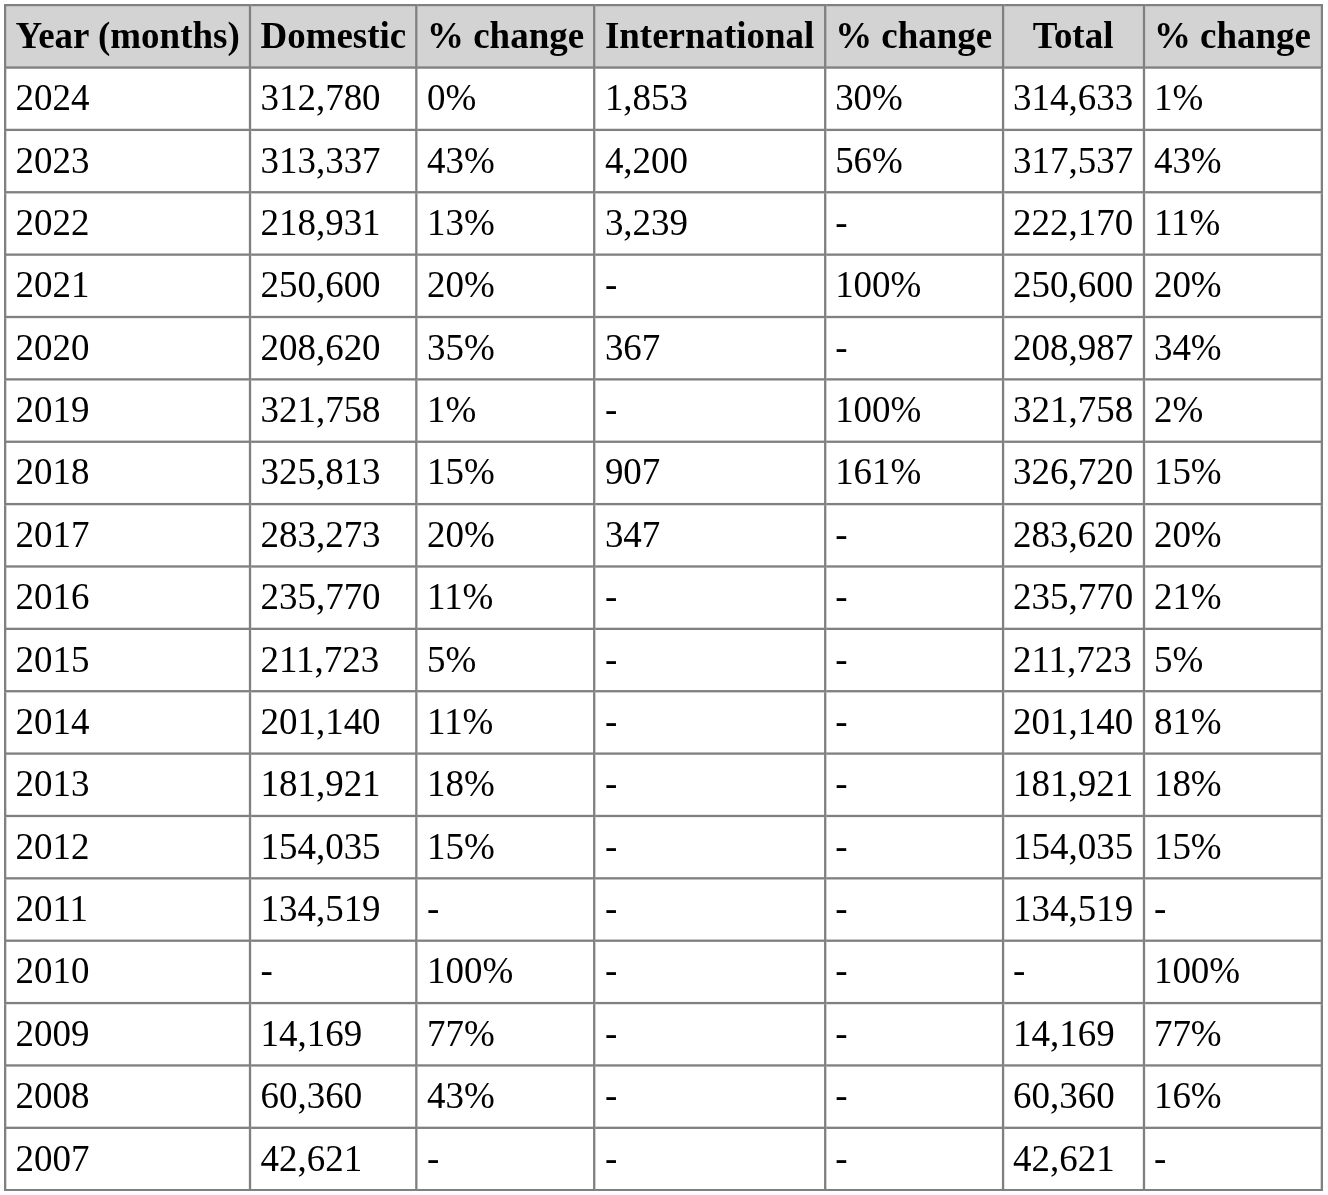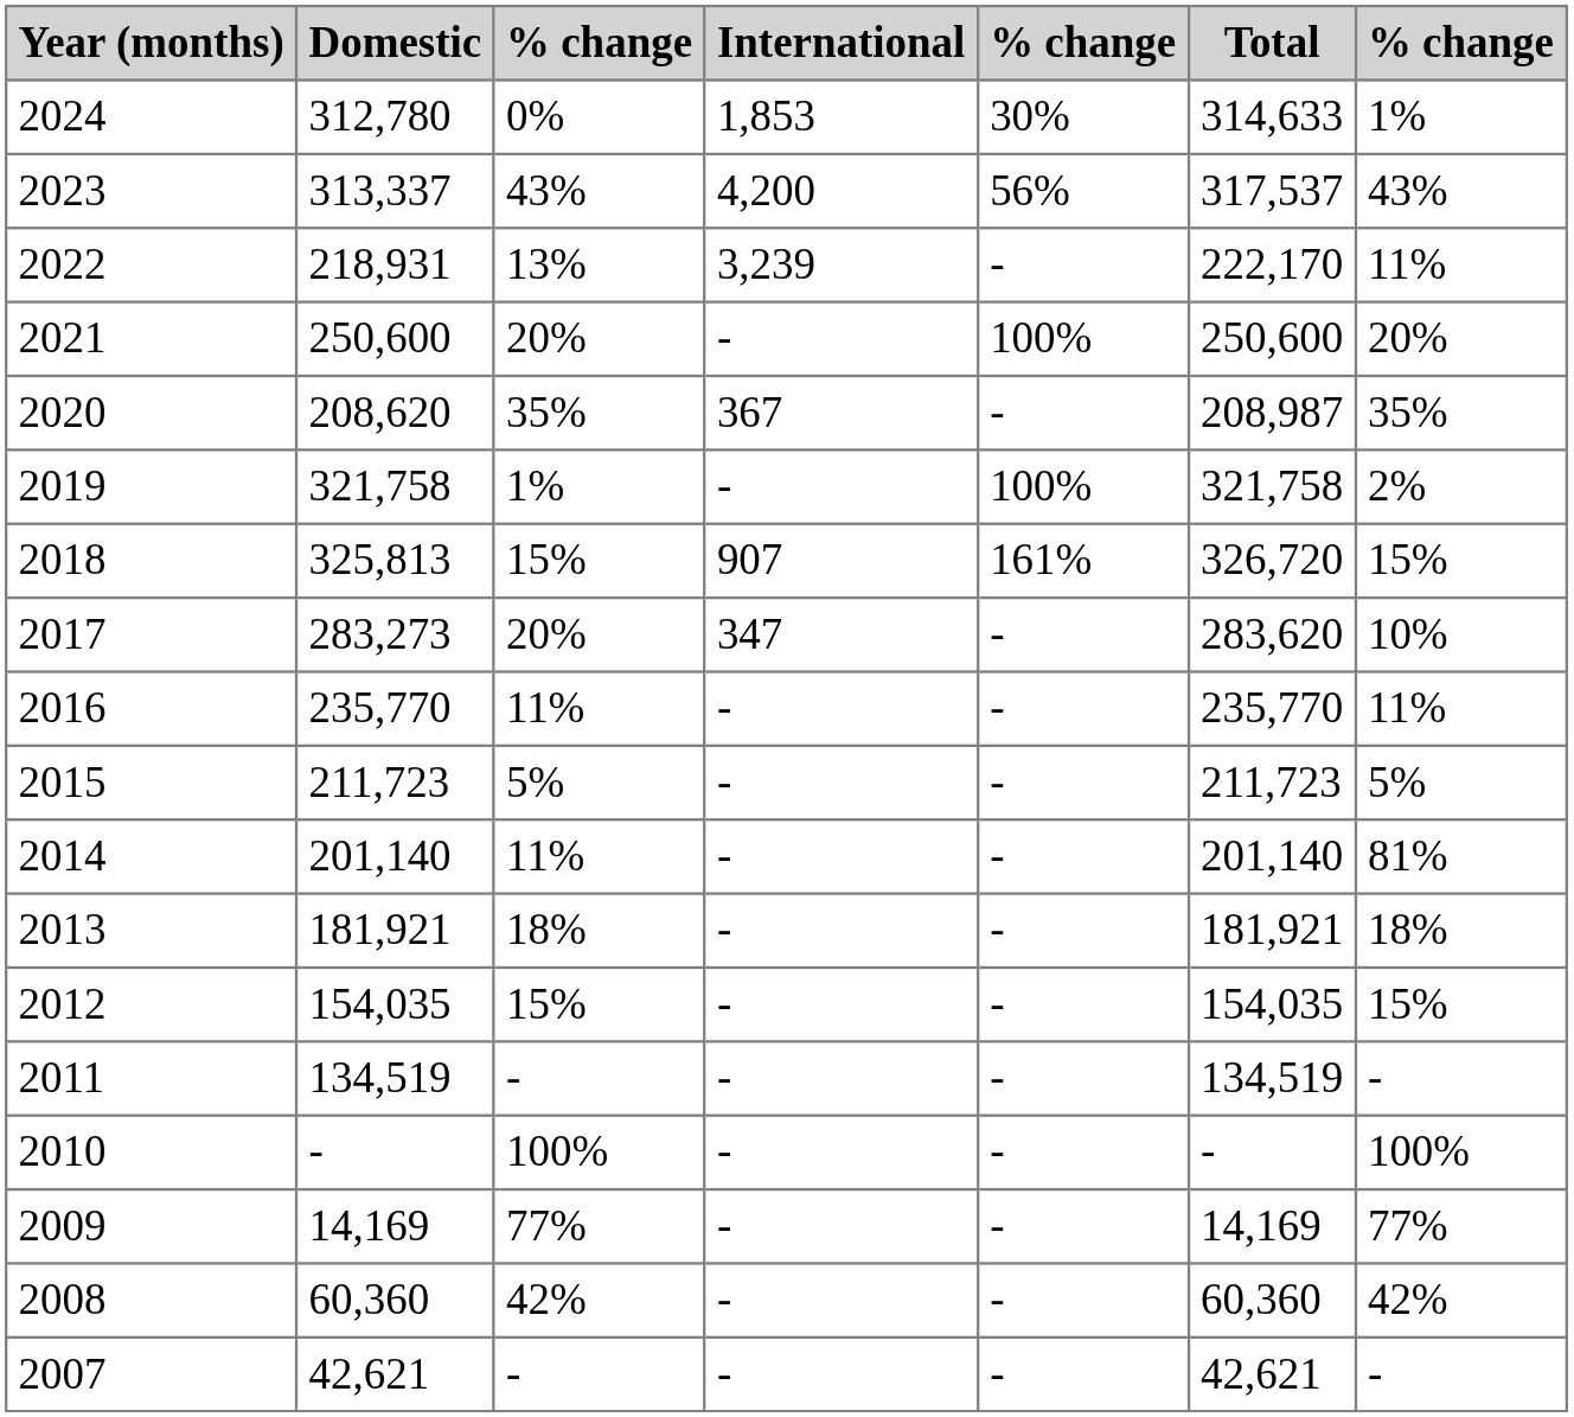 <table class="toccolours" border="1" cellpadding="4" style="border-collapse:collapse">
 <tr bgcolor=lightgrey>
 <th>Year (months)</th>
 <th>Domestic</th>
 <th>% change</th>
 <th>International</th>
 <th>% change</th>
 <th>Total</th>
 <th>% change</th>
 </tr>
 <tr>
 <td>2024</td>
 <td>312,780</td>
 <td> 0%</td>
 <td>1,853</td>
 <td> 30%</td>
 <td>314,633</td>
 <td> 1%</td>
 </tr>
 <tr>
 <td>2023</td>
 <td>313,337</td>
 <td> 43%</td>
 <td>4,200</td>
 <td> 56%</td>
 <td>317,537</td>
 <td> 43%</td>
 </tr>
 <tr>
 <td>2022</td>
 <td>218,931</td>
 <td> 13%</td>
 <td>3,239</td>
 <td>-</td>
 <td>222,170</td>
 <td> 11%</td>
 </tr>
 <tr>
 <td>2021</td>
 <td>250,600</td>
 <td> 20%</td>
 <td>-</td>
 <td> 100%</td>
 <td>250,600</td>
 <td> 20%</td>
 </tr>
 <tr>
 <td>2020</td>
 <td>208,620</td>
 <td> 35%</td>
 <td>367</td>
 <td>-</td>
 <td>208,987</td>
-<td> 34%</td>
+<td> 35%</td>
 </tr>
 <tr>
 <td>2019</td>
 <td>321,758</td>
 <td> 1%</td>
 <td>-</td>
 <td> 100%</td>
 <td>321,758</td>
 <td> 2%</td>
 </tr>
 <tr>
 <td>2018</td>
 <td>325,813</td>
 <td> 15%</td>
 <td>907</td>
 <td> 161%</td>
 <td>326,720</td>
 <td> 15%</td>
 </tr>
 <tr>
 <td>2017</td>
 <td>283,273</td>
 <td> 20%</td>
 <td>347</td>
 <td>-</td>
 <td>283,620</td>
-<td> 20%</td>
+<td> 10%</td>
 </tr>
 <tr>
 <td>2016</td>
 <td>235,770</td>
 <td> 11%</td>
 <td>-</td>
 <td>-</td>
 <td>235,770</td>
-<td> 21%</td>
+<td> 11%</td>
 </tr>
 <tr>
 <td>2015</td>
 <td>211,723</td>
 <td> 5%</td>
 <td>-</td>
 <td>-</td>
 <td>211,723</td>
 <td> 5%</td>
 </tr>
 <tr>
 <td>2014</td>
 <td>201,140</td>
 <td> 11%</td>
 <td>-</td>
 <td>-</td>
 <td>201,140</td>
 <td> 81%</td>
 </tr>
 <tr>
 <td>2013</td>
 <td>181,921</td>
 <td> 18%</td>
 <td>-</td>
 <td>-</td>
 <td>181,921</td>
 <td> 18%</td>
 </tr>
 <tr>
 <td>2012</td>
 <td>154,035</td>
 <td> 15%</td>
 <td>-</td>
 <td>-</td>
 <td>154,035</td>
 <td> 15%</td>
 </tr>
 <tr>
 <td>2011</td>
 <td>134,519</td>
 <td>-</td>
 <td>-</td>
 <td>-</td>
 <td>134,519</td>
 <td>-</td>
 </tr>
 <tr>
 <td>2010</td>
 <td>-</td>
 <td> 100%</td>
 <td>-</td>
 <td>-</td>
 <td>-</td>
 <td> 100%</td>
 </tr>
 <tr>
 <td>2009</td>
 <td>14,169</td>
 <td> 77%</td>
 <td>-</td>
 <td>-</td>
 <td>14,169</td>
 <td> 77%</td>
 </tr>
 <tr>
 <td>2008</td>
 <td>60,360</td>
-<td> 43%</td>
+<td> 42%</td>
 <td>-</td>
 <td>-</td>
 <td>60,360</td>
-<td> 16%</td>
+<td> 42%</td>
 </tr>
 <tr>
 <td>2007</td>
 <td>42,621</td>
 <td>-</td>
 <td>-</td>
 <td>-</td>
 <td>42,621</td>
 <td>-</td>
 </tr>
 <tr>
 </tr>
 </table>
